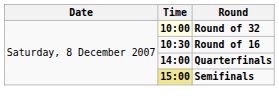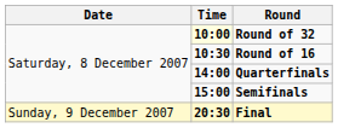 <table class="wikitable">
 <tr>
 <th>Date</th>
 <th>Time</th>
 <th>Round</th>
 </tr>
 <tr>
 <td rowspan="4">Saturday, 8 December 2007</td>
 <td style="background: lightyellow;"><strong>10:00</strong></td>
 <td><strong>Round of 32</strong></td>
 </tr>
 <tr>
 <td><strong>10:30</strong></td>
 <td><strong>Round of 16</strong></td>
 </tr>
 <tr>
 <td><strong>14:00</strong></td>
 <td><strong>Quarterfinals</strong></td>
 </tr>
 <tr>
-<td style="background: khaki;"><strong>15:00</strong></td>
+<td><strong>15:00</strong></td>
 <td><strong>Semifinals</strong></td>
 </tr>
+<tr style="background:lemonchiffon;">
+<td>Sunday, 9 December 2007</td>
+<td><strong>20:30</strong></td>
+<td><strong>Final</strong></td>
+</tr>
 </table>
